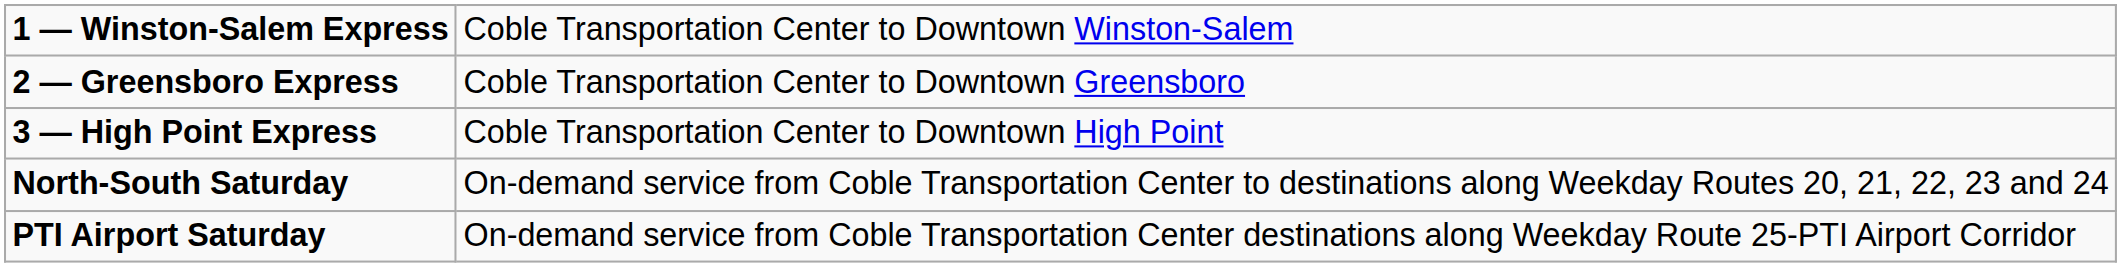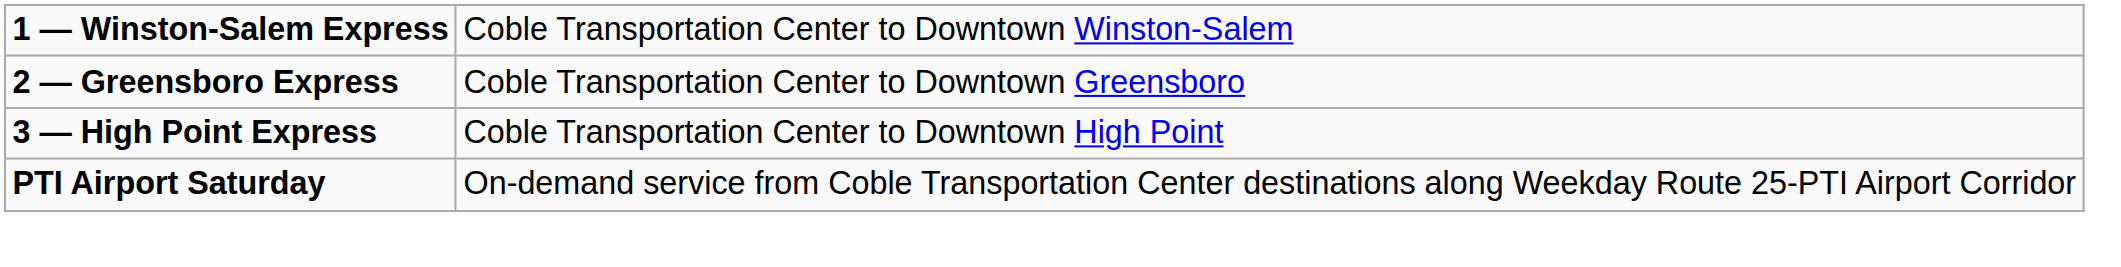 <table class="wikitable">
 <tr>
 <td><strong>1 — Winston-Salem Express</strong></td>
 <td>Coble Transportation Center to Downtown <a href='#'>Winston-Salem</a></td>
 </tr>
 <tr>
 <td><strong>2 — Greensboro Express</strong></td>
 <td>Coble Transportation Center to Downtown <a href='#'>Greensboro</a></td>
 </tr>
 <tr>
 <td><strong>3 — High Point Express</strong></td>
 <td>Coble Transportation Center to Downtown <a href='#'>High Point</a></td>
 </tr>
 <tr>
-<td><strong>North-South Saturday</strong></td>
-<td>On-demand service from Coble Transportation Center to destinations along Weekday Routes 20, 21, 22, 23 and 24</td>
-</tr>
-<tr>
 <td><strong>PTI Airport Saturday</strong></td>
 <td>On-demand service from Coble Transportation Center destinations along Weekday Route 25-PTI Airport Corridor</td>
 </tr>
 </table>
